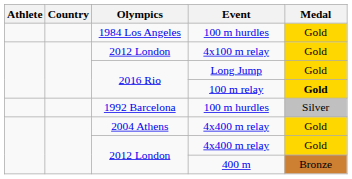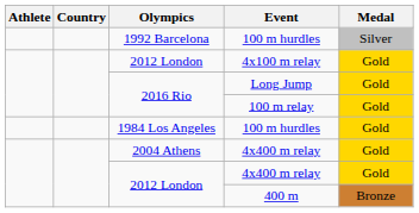 <table class="wikitable" style="font-size:95%">
 <tr>
 <th>Athlete</th>
 <th>Country</th>
 <th style="width:8em">Olympics</th>
 <th style="width:8em">Event</th>
 <th style="width:5em">Medal</th>
 </tr>
 <tr align=center>
 <td></td>
 <td></td>
-<td><a href='#'>1984 Los Angeles</a></td>
+<td><a href='#'>1992 Barcelona</a></td>
 <td><a href='#'>100 m hurdles</a></td>
-<td bgcolor=gold>Gold</td>
+<td bgcolor=silver>Silver</td>
 </tr>
 <tr align=center>
 <td rowspan="3"></td>
 <td rowspan="3"></td>
 <td><a href='#'>2012 London</a></td>
 <td><a href='#'>4x100 m relay</a></td>
 <td bgcolor=gold>Gold</td>
 </tr>
 <tr align=center>
 <td rowspan="2"><a href='#'>2016 Rio</a></td>
 <td><a href='#'>Long Jump</a></td>
 <td bgcolor=gold>Gold</td>
 </tr>
 <tr align=center>
 <td><a href='#'>100 m relay</a></td>
-<td bgcolor=gold><strong>Gold</strong></td>
+<td bgcolor=gold>Gold</td>
 </tr>
 <tr align=center>
 <td></td>
 <td></td>
-<td><a href='#'>1992 Barcelona</a></td>
+<td><a href='#'>1984 Los Angeles</a></td>
 <td><a href='#'>100 m hurdles</a></td>
-<td bgcolor=silver>Silver</td>
+<td bgcolor=gold>Gold</td>
 </tr>
 <tr align=center>
 <td rowspan=3></td>
 <td rowspan="3"></td>
 <td><a href='#'>2004 Athens</a></td>
 <td><a href='#'>4x400 m relay</a></td>
 <td bgcolor=gold>Gold</td>
 </tr>
 <tr align=center>
 <td rowspan=2><a href='#'>2012 London</a></td>
 <td><a href='#'>4x400 m relay</a></td>
 <td bgcolor=gold>Gold</td>
 </tr>
 <tr align=center>
 <td><a href='#'>400 m</a></td>
 <td bgcolor="#cd7f32">Bronze</td>
 </tr>
 </table>
